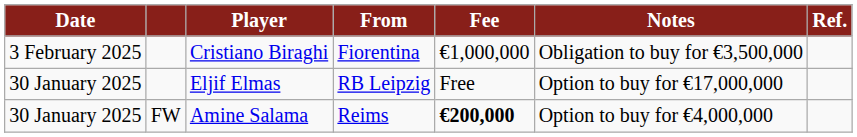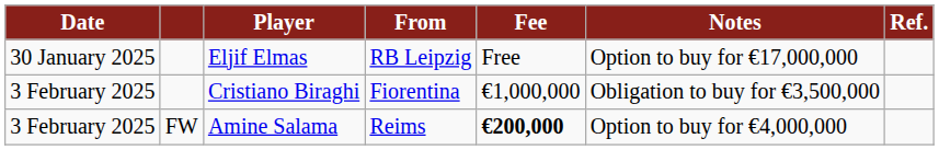 <table class="wikitable plainrowheaders">
 <tr>
 <th style="background:#881F19; color:white; text-align:center;"><strong>Date</strong></th>
 <th style="background:#881F19; color:white; text-align:center;"><strong></strong></th>
 <th style="background:#881F19; color:white; text-align:center;"><strong>Player</strong></th>
 <th style="background:#881F19; color:white; text-align:center;"><strong>From</strong></th>
 <th style="background:#881F19; color:white; text-align:center;"><strong>Fee</strong></th>
 <th style="background:#881F19; color:white; text-align:center;"><strong>Notes</strong></th>
 <th style="background:#881F19; color:white; text-align:center;"><strong>Ref.</strong></th>
 </tr>
 <tr>
+<td>30 January 2025</td>
+<td></td>
+<td> <a href='#'>Eljif Elmas</a></td>
+<td> <a href='#'>RB Leipzig</a></td>
+<td>Free</td>
+<td>Option to buy for €17,000,000</td>
+<td></td>
+</tr>
+<tr>
 <td>3 February 2025</td>
 <td align="center"></td>
 <td> <a href='#'>Cristiano Biraghi</a></td>
 <td> <a href='#'>Fiorentina</a></td>
 <td>€1,000,000</td>
 <td>Obligation to buy for €3,500,000</td>
 <td></td>
 </tr>
 <tr>
-<td>30 January 2025</td>
-<td></td>
-<td> <a href='#'>Eljif Elmas</a></td>
-<td> <a href='#'>RB Leipzig</a></td>
-<td>Free</td>
-<td>Option to buy for €17,000,000</td>
-<td></td>
-</tr>
-<tr>
-<td>30 January 2025</td>
+<td>3 February 2025</td>
 <td align="center">FW</td>
 <td> <a href='#'>Amine Salama</a></td>
 <td> <a href='#'>Reims</a></td>
 <td><strong>€200,000</strong></td>
 <td>Option to buy for €4,000,000</td>
 <td></td>
 </tr>
 </table>
